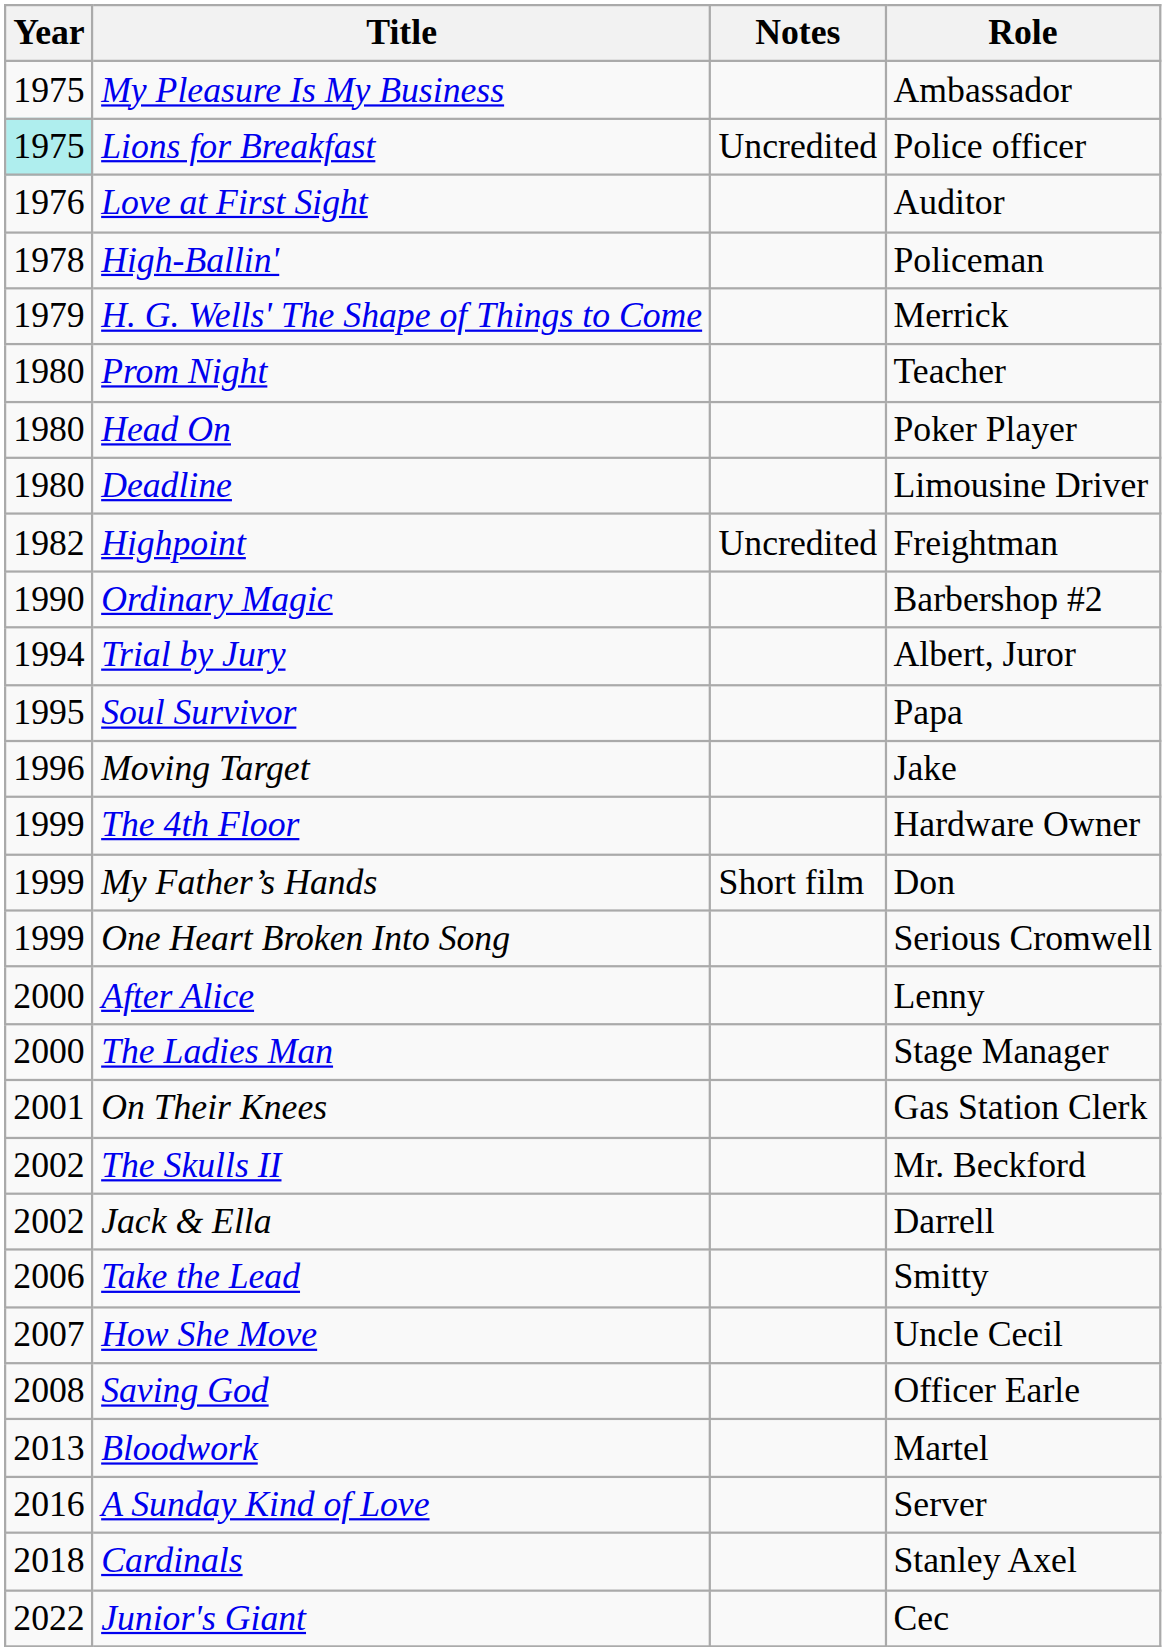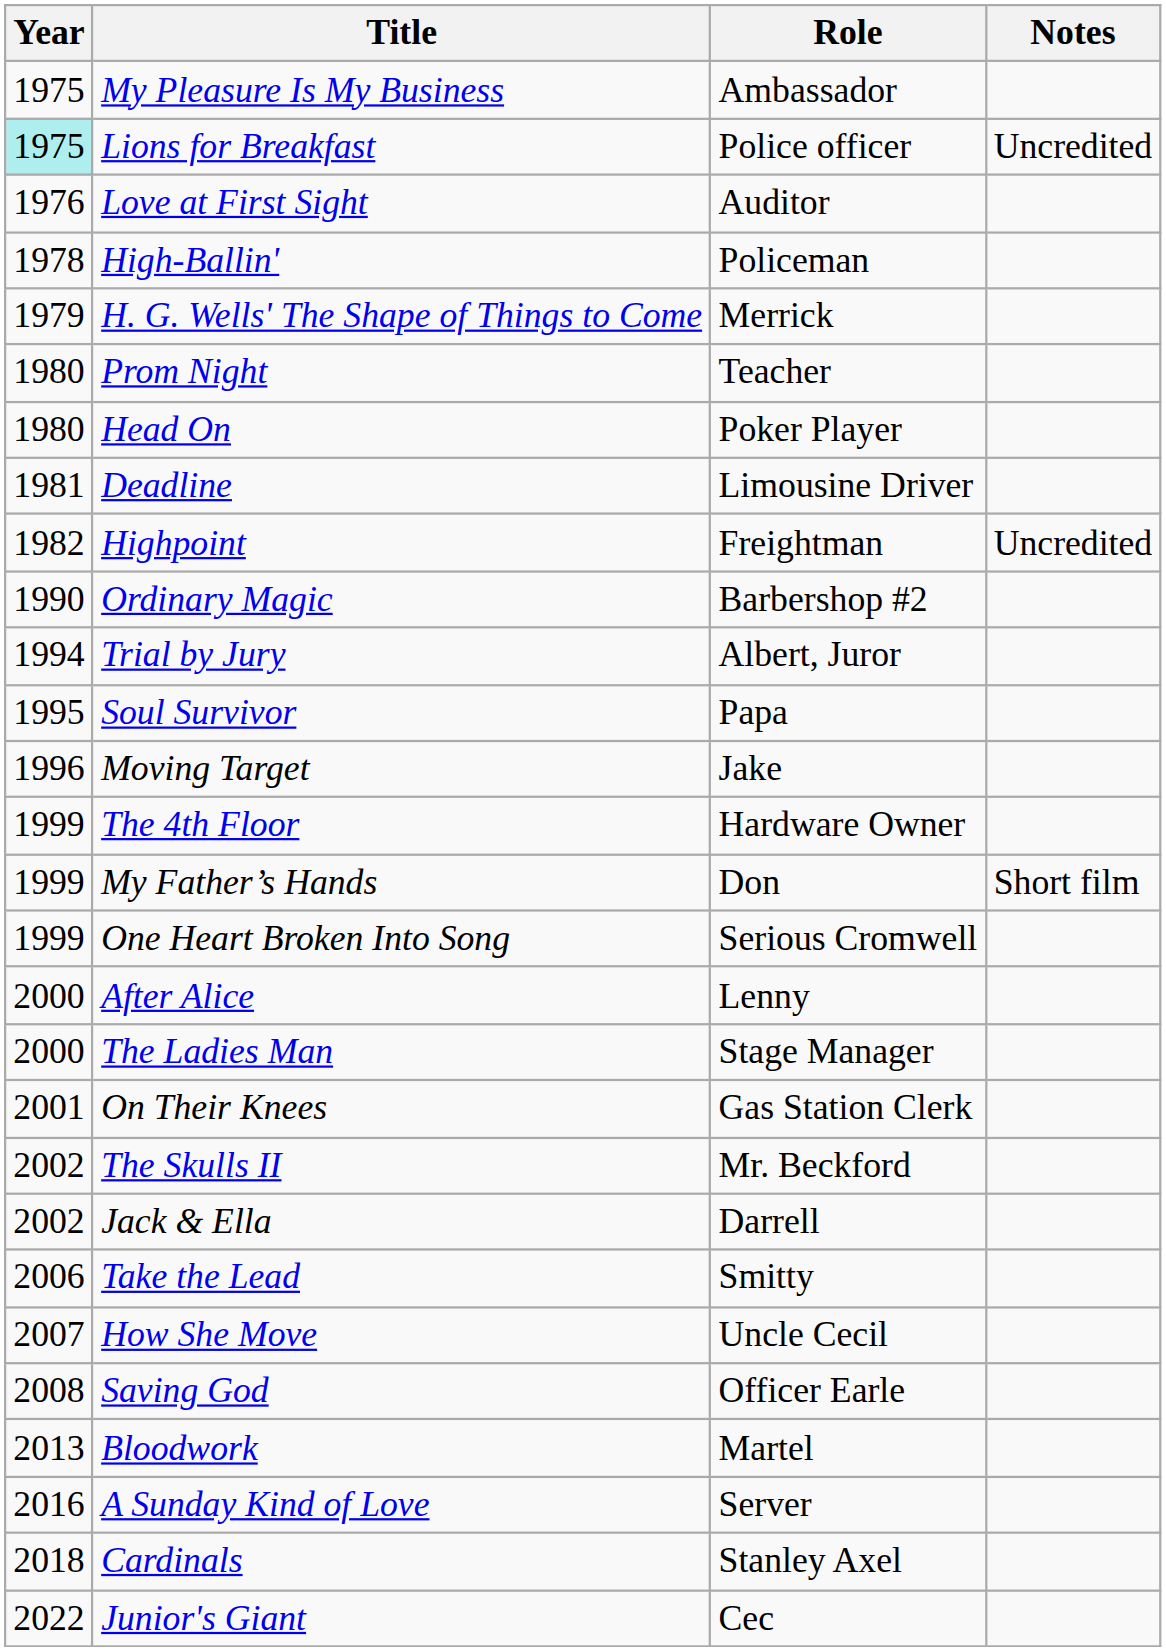 <table class="wikitable sortable">
 <tr>
 <th>Year</th>
 <th>Title</th>
+<th>Role</th>
 <th>Notes</th>
-<th>Role</th>
 </tr>
 <tr>
 <td>1975</td>
 <td><em><a href='#'>My Pleasure Is My Business</a></em></td>
+<td>Ambassador</td>
 <td></td>
-<td>Ambassador</td>
 </tr>
 <tr>
 <td style="background: paleturquoise;">1975</td>
 <td><em><a href='#'>Lions for Breakfast</a></em></td>
+<td>Police officer</td>
 <td>Uncredited</td>
-<td>Police officer</td>
 </tr>
 <tr>
 <td>1976</td>
 <td><em><a href='#'>Love at First Sight</a></em></td>
+<td>Auditor</td>
 <td></td>
-<td>Auditor</td>
 </tr>
 <tr>
 <td>1978</td>
 <td><em><a href='#'>High-Ballin'</a></em></td>
+<td>Policeman</td>
 <td></td>
-<td>Policeman</td>
 </tr>
 <tr>
 <td>1979</td>
 <td><em><a href='#'>H. G. Wells' The Shape of Things to Come</a></em></td>
+<td>Merrick</td>
 <td></td>
-<td>Merrick</td>
 </tr>
 <tr>
 <td>1980</td>
 <td><em><a href='#'>Prom Night</a></em></td>
+<td>Teacher</td>
 <td></td>
-<td>Teacher</td>
 </tr>
 <tr>
 <td>1980</td>
 <td><em><a href='#'>Head On</a></em></td>
+<td>Poker Player</td>
 <td></td>
-<td>Poker Player</td>
 </tr>
 <tr>
-<td>1980</td>
+<td>1981</td>
 <td><em><a href='#'>Deadline</a></em></td>
+<td>Limousine Driver</td>
 <td></td>
-<td>Limousine Driver</td>
 </tr>
 <tr>
 <td>1982</td>
 <td><em><a href='#'>Highpoint</a></em></td>
+<td>Freightman</td>
 <td>Uncredited</td>
-<td>Freightman</td>
 </tr>
 <tr>
 <td>1990</td>
 <td><em><a href='#'>Ordinary Magic</a></em></td>
+<td>Barbershop #2</td>
 <td></td>
-<td>Barbershop #2</td>
 </tr>
 <tr>
 <td>1994</td>
 <td><em><a href='#'>Trial by Jury</a></em></td>
+<td>Albert, Juror</td>
 <td></td>
-<td>Albert, Juror</td>
 </tr>
 <tr>
 <td>1995</td>
 <td><em><a href='#'>Soul Survivor</a></em></td>
+<td>Papa</td>
 <td></td>
-<td>Papa</td>
 </tr>
 <tr>
 <td>1996</td>
 <td><em>Moving Target</em></td>
+<td>Jake</td>
 <td></td>
-<td>Jake</td>
 </tr>
 <tr>
 <td>1999</td>
 <td data-sort-value="4th Floor, The"><em><a href='#'>The 4th Floor</a></em></td>
+<td>Hardware Owner</td>
 <td></td>
-<td>Hardware Owner</td>
 </tr>
 <tr>
 <td>1999</td>
 <td><em>My Father’s Hands</em></td>
+<td>Don</td>
 <td>Short film</td>
-<td>Don</td>
 </tr>
 <tr>
 <td>1999</td>
 <td><em>One Heart Broken Into Song</em></td>
+<td>Serious Cromwell</td>
 <td></td>
-<td>Serious Cromwell</td>
 </tr>
 <tr>
 <td>2000</td>
 <td><em><a href='#'>After Alice</a></em></td>
+<td>Lenny</td>
 <td></td>
-<td>Lenny</td>
 </tr>
 <tr>
 <td>2000</td>
 <td data-sort-value="Ladies Man, The"><em><a href='#'>The Ladies Man</a></em></td>
+<td>Stage Manager</td>
 <td></td>
-<td>Stage Manager</td>
 </tr>
 <tr>
 <td>2001</td>
 <td><em>On Their Knees</em></td>
+<td>Gas Station Clerk</td>
 <td></td>
-<td>Gas Station Clerk</td>
 </tr>
 <tr>
 <td>2002</td>
 <td data-sort-value="Skulls II, The"><em><a href='#'>The Skulls II</a></em></td>
+<td>Mr. Beckford</td>
 <td></td>
-<td>Mr. Beckford</td>
 </tr>
 <tr>
 <td>2002</td>
 <td><em>Jack & Ella</em></td>
+<td>Darrell</td>
 <td></td>
-<td>Darrell</td>
 </tr>
 <tr>
 <td>2006</td>
 <td><em><a href='#'>Take the Lead</a></em></td>
+<td>Smitty</td>
 <td></td>
-<td>Smitty</td>
 </tr>
 <tr>
 <td>2007</td>
 <td><em><a href='#'>How She Move</a></em></td>
+<td>Uncle Cecil</td>
 <td></td>
-<td>Uncle Cecil</td>
 </tr>
 <tr>
 <td>2008</td>
 <td><em><a href='#'>Saving God</a></em></td>
+<td>Officer Earle</td>
 <td></td>
-<td>Officer Earle</td>
 </tr>
 <tr>
 <td>2013</td>
 <td><em><a href='#'>Bloodwork</a></em></td>
+<td>Martel</td>
 <td></td>
-<td>Martel</td>
 </tr>
 <tr>
 <td>2016</td>
 <td data-sort-value="Sunday Kind of Love, A"><em><a href='#'>A Sunday Kind of Love</a></em></td>
+<td>Server</td>
 <td></td>
-<td>Server</td>
 </tr>
 <tr>
 <td>2018</td>
 <td><em><a href='#'>Cardinals</a></em></td>
+<td>Stanley Axel</td>
 <td></td>
-<td>Stanley Axel</td>
 </tr>
 <tr>
 <td>2022</td>
 <td><em><a href='#'>Junior's Giant</a></em></td>
+<td>Cec</td>
 <td></td>
-<td>Cec</td>
 </tr>
 </table>
